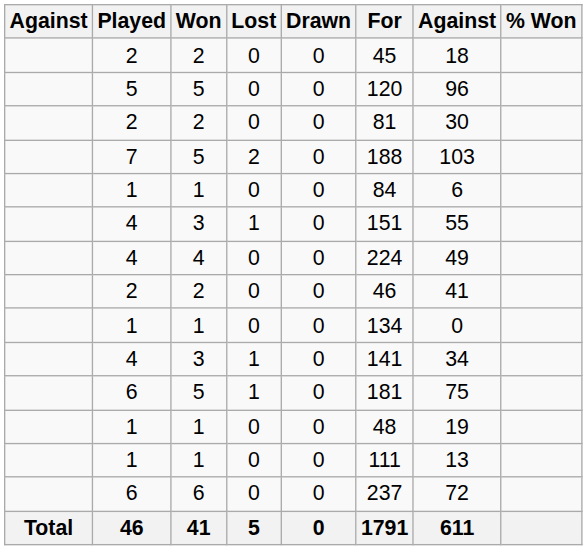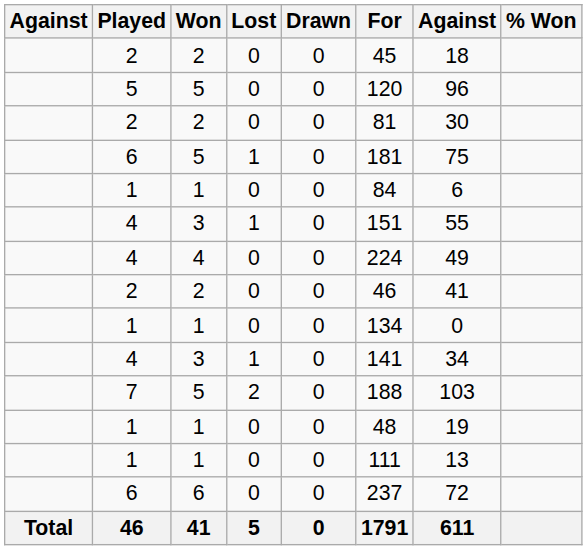 <table class="sortable wikitable" style="text-align:center">
 <tr>
 <th>Against</th>
 <th>Played</th>
 <th>Won</th>
 <th>Lost</th>
 <th>Drawn</th>
 <th>For</th>
 <th>Against</th>
 <th>% Won</th>
 </tr>
 <tr>
 <td style="text-align:left;"></td>
 <td>2</td>
 <td>2</td>
 <td>0</td>
 <td>0</td>
 <td>45</td>
 <td>18</td>
 <td></td>
 </tr>
 <tr>
 <td style="text-align:left;"></td>
 <td>5</td>
 <td>5</td>
 <td>0</td>
 <td>0</td>
 <td>120</td>
 <td>96</td>
 <td></td>
 </tr>
 <tr>
 <td style="text-align:left;"></td>
 <td>2</td>
 <td>2</td>
 <td>0</td>
 <td>0</td>
 <td>81</td>
 <td>30</td>
 <td></td>
 </tr>
 <tr>
 <td style="text-align:left;"></td>
-<td>7</td>
+<td>6</td>
 <td>5</td>
-<td>2</td>
+<td>1</td>
 <td>0</td>
-<td>188</td>
-<td>103</td>
+<td>181</td>
+<td>75</td>
 <td></td>
 </tr>
 <tr>
 <td style="text-align:left;"></td>
 <td>1</td>
 <td>1</td>
 <td>0</td>
 <td>0</td>
 <td>84</td>
 <td>6</td>
 <td></td>
 </tr>
 <tr>
 <td style="text-align:left;"></td>
 <td>4</td>
 <td>3</td>
 <td>1</td>
 <td>0</td>
 <td>151</td>
 <td>55</td>
 <td></td>
 </tr>
 <tr>
 <td style="text-align:left;"></td>
 <td>4</td>
 <td>4</td>
 <td>0</td>
 <td>0</td>
 <td>224</td>
 <td>49</td>
 <td></td>
 </tr>
 <tr>
 <td style="text-align:left;"></td>
 <td>2</td>
 <td>2</td>
 <td>0</td>
 <td>0</td>
 <td>46</td>
 <td>41</td>
 <td></td>
 </tr>
 <tr>
 <td style="text-align:left;"></td>
 <td>1</td>
 <td>1</td>
 <td>0</td>
 <td>0</td>
 <td>134</td>
 <td>0</td>
 <td></td>
 </tr>
 <tr>
 <td style="text-align:left;"></td>
 <td>4</td>
 <td>3</td>
 <td>1</td>
 <td>0</td>
 <td>141</td>
 <td>34</td>
 <td></td>
 </tr>
 <tr>
 <td style="text-align:left;"></td>
-<td>6</td>
+<td>7</td>
 <td>5</td>
-<td>1</td>
+<td>2</td>
 <td>0</td>
-<td>181</td>
-<td>75</td>
+<td>188</td>
+<td>103</td>
 <td></td>
 </tr>
 <tr>
 <td style="text-align:left;"></td>
 <td>1</td>
 <td>1</td>
 <td>0</td>
 <td>0</td>
 <td>48</td>
 <td>19</td>
 <td></td>
 </tr>
 <tr>
 <td style="text-align:left;"></td>
 <td>1</td>
 <td>1</td>
 <td>0</td>
 <td>0</td>
 <td>111</td>
 <td>13</td>
 <td></td>
 </tr>
 <tr>
 <td style="text-align:left;"></td>
 <td>6</td>
 <td>6</td>
 <td>0</td>
 <td>0</td>
 <td>237</td>
 <td>72</td>
 <td></td>
 </tr>
 <tr class="sortbottom">
 <th>Total</th>
 <th>46</th>
 <th>41</th>
 <th>5</th>
 <th>0</th>
 <th>1791</th>
 <th>611</th>
 <th></th>
 </tr>
 </table>
